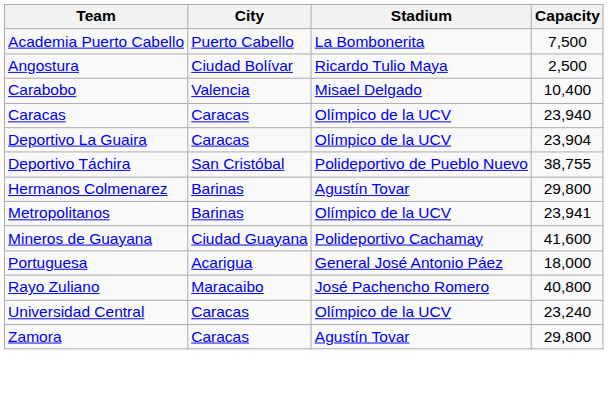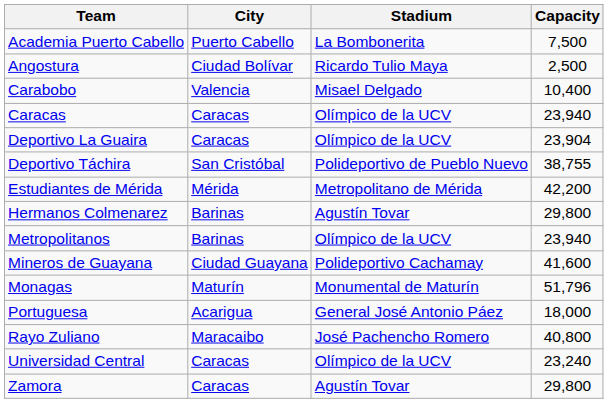 <table class="wikitable sortable">
 <tr>
 <th>Team</th>
 <th>City</th>
 <th>Stadium</th>
 <th>Capacity</th>
 </tr>
 <tr>
 <td><a href='#'>Academia Puerto Cabello</a></td>
 <td><a href='#'>Puerto Cabello</a></td>
 <td><a href='#'>La Bombonerita</a></td>
 <td align=center>7,500</td>
 </tr>
 <tr>
 <td><a href='#'>Angostura</a></td>
 <td><a href='#'>Ciudad Bolívar</a></td>
 <td><a href='#'>Ricardo Tulio Maya</a></td>
 <td align=center>2,500</td>
 </tr>
 <tr>
 <td><a href='#'>Carabobo</a></td>
 <td><a href='#'>Valencia</a></td>
 <td><a href='#'>Misael Delgado</a></td>
 <td align=center>10,400</td>
 </tr>
 <tr>
 <td><a href='#'>Caracas</a></td>
 <td><a href='#'>Caracas</a></td>
 <td><a href='#'>Olímpico de la UCV</a></td>
 <td align=center>23,940</td>
 </tr>
 <tr>
 <td><a href='#'>Deportivo La Guaira</a></td>
 <td><a href='#'>Caracas</a></td>
 <td><a href='#'>Olímpico de la UCV</a></td>
 <td align=center>23,904</td>
 </tr>
 <tr>
 <td><a href='#'>Deportivo Táchira</a></td>
 <td><a href='#'>San Cristóbal</a></td>
 <td><a href='#'>Polideportivo de Pueblo Nuevo</a></td>
 <td align=center>38,755</td>
 </tr>
 <tr>
+<td><a href='#'>Estudiantes de Mérida</a></td>
+<td><a href='#'>Mérida</a></td>
+<td><a href='#'>Metropolitano de Mérida</a></td>
+<td align=center>42,200</td>
+</tr>
+<tr>
 <td><a href='#'>Hermanos Colmenarez</a></td>
 <td><a href='#'>Barinas</a></td>
 <td><a href='#'>Agustín Tovar</a></td>
 <td align=center>29,800</td>
 </tr>
 <tr>
 <td><a href='#'>Metropolitanos</a></td>
 <td><a href='#'>Barinas</a></td>
 <td><a href='#'>Olímpico de la UCV</a></td>
-<td align=center>23,941</td>
+<td align=center>23,940</td>
 </tr>
 <tr>
 <td><a href='#'>Mineros de Guayana</a></td>
 <td><a href='#'>Ciudad Guayana</a></td>
 <td><a href='#'>Polideportivo Cachamay</a></td>
 <td align=center>41,600</td>
+</tr>
+<tr>
+<td><a href='#'>Monagas</a></td>
+<td><a href='#'>Maturín</a></td>
+<td><a href='#'>Monumental de Maturín</a></td>
+<td align=center>51,796</td>
 </tr>
 <tr>
 <td><a href='#'>Portuguesa</a></td>
 <td><a href='#'>Acarigua</a></td>
 <td><a href='#'>General José Antonio Páez</a></td>
 <td align=center>18,000</td>
 </tr>
 <tr>
 <td><a href='#'>Rayo Zuliano</a></td>
 <td><a href='#'>Maracaibo</a></td>
 <td><a href='#'>José Pachencho Romero</a></td>
 <td align=center>40,800</td>
 </tr>
 <tr>
 <td><a href='#'>Universidad Central</a></td>
 <td><a href='#'>Caracas</a></td>
 <td><a href='#'>Olímpico de la UCV</a></td>
 <td align=center>23,240</td>
 </tr>
 <tr>
 <td><a href='#'>Zamora</a></td>
 <td><a href='#'>Caracas</a></td>
 <td><a href='#'>Agustín Tovar</a></td>
 <td align=center>29,800</td>
 </tr>
 </table>
